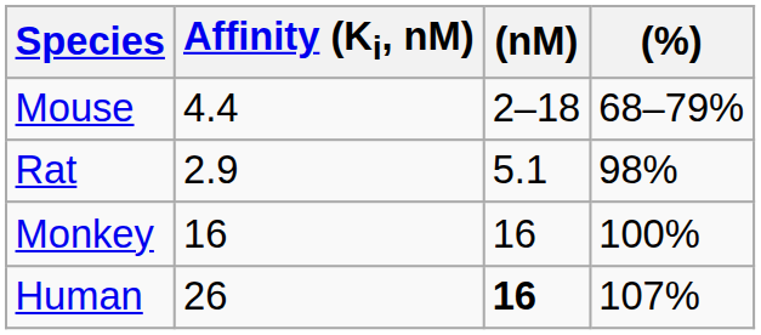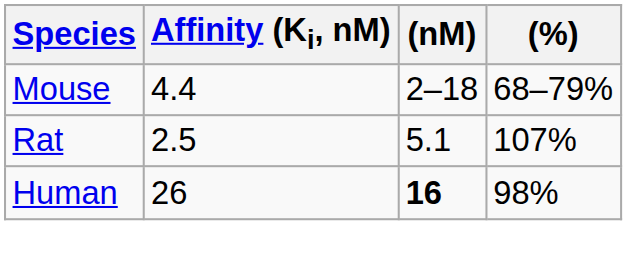 <table class="wikitable">
 <tr>
 <th><a href='#'>Species</a></th>
 <th><a href='#'>Affinity</a> (K<sub>i</sub>, nM)</th>
 <th> (nM)</th>
 <th> (%)</th>
 </tr>
 <tr>
 <td><a href='#'>Mouse</a></td>
 <td>4.4</td>
 <td>2–18</td>
 <td>68–79%</td>
 </tr>
 <tr>
 <td><a href='#'>Rat</a></td>
-<td>2.9</td>
+<td>2.5</td>
 <td>5.1</td>
-<td>98%</td>
-</tr>
-<tr>
-<td><a href='#'>Monkey</a></td>
-<td>16</td>
-<td>16</td>
-<td>100%</td>
+<td>107%</td>
 </tr>
 <tr>
 <td><a href='#'>Human</a></td>
 <td>26</td>
 <td><strong>16</strong></td>
-<td>107%</td>
+<td>98%</td>
 </tr>
 </table>
